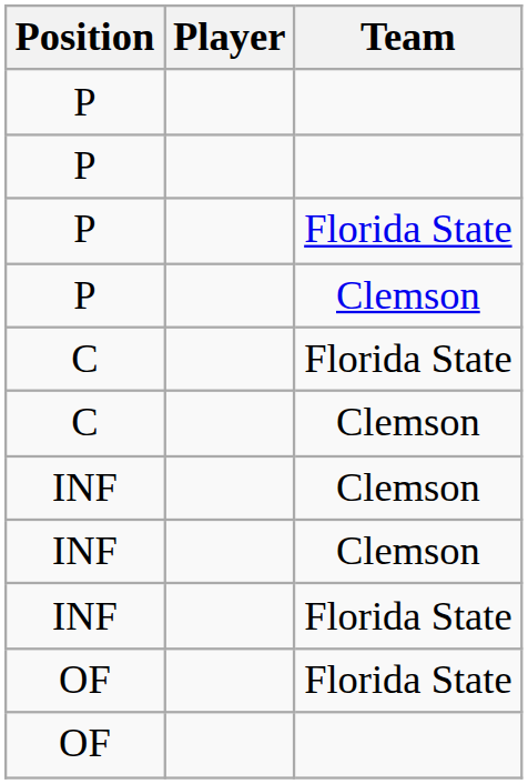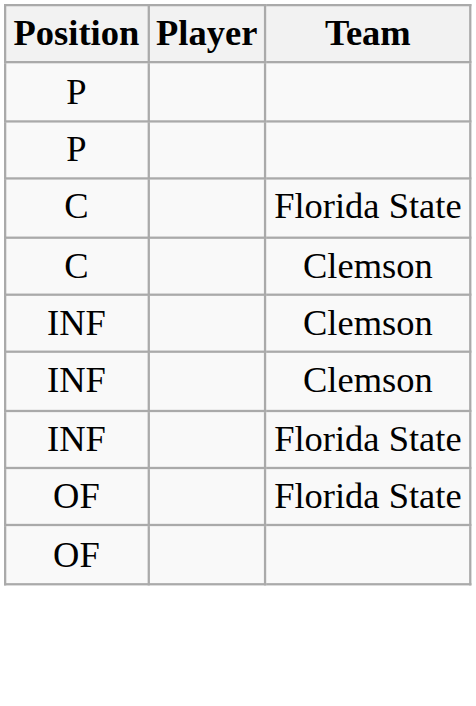 <table class="wikitable sortable" style="text-align:center">
 <tr>
 <th>Position</th>
 <th>Player</th>
 <th>Team</th>
 </tr>
 <tr>
 <td>P</td>
 <td></td>
 <td></td>
 </tr>
 <tr>
 <td>P</td>
 <td></td>
 <td></td>
-</tr>
-<tr>
-<td>P</td>
-<td></td>
-<td><a href='#'>Florida State</a></td>
-</tr>
-<tr>
-<td>P</td>
-<td></td>
-<td><a href='#'>Clemson</a></td>
 </tr>
 <tr>
 <td>C</td>
 <td></td>
 <td>Florida State</td>
 </tr>
 <tr>
 <td>C</td>
 <td></td>
 <td>Clemson</td>
 </tr>
 <tr>
 <td>INF</td>
 <td></td>
 <td>Clemson</td>
 </tr>
 <tr>
 <td>INF</td>
 <td><strong></strong></td>
 <td>Clemson</td>
 </tr>
 <tr>
 <td>INF</td>
 <td></td>
 <td>Florida State</td>
 </tr>
 <tr>
 <td>OF</td>
 <td></td>
 <td>Florida State</td>
 </tr>
 <tr>
 <td>OF</td>
 <td></td>
 <td></td>
 </tr>
 </table>
